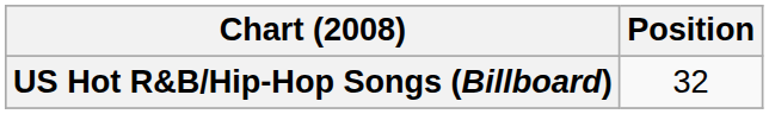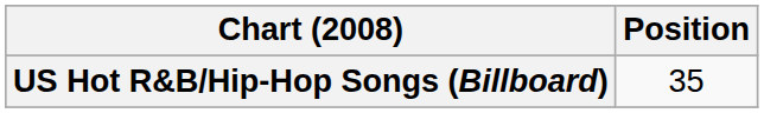 <table class="wikitable plainrowheaders" style="text-align:center">
 <tr>
 <th scope="col">Chart (2008)</th>
 <th scope="col">Position</th>
 </tr>
 <tr>
 <th scope="row">US Hot R&B/Hip-Hop Songs (<em>Billboard</em>)</th>
-<td>32</td>
+<td>35</td>
 </tr>
 </table>
